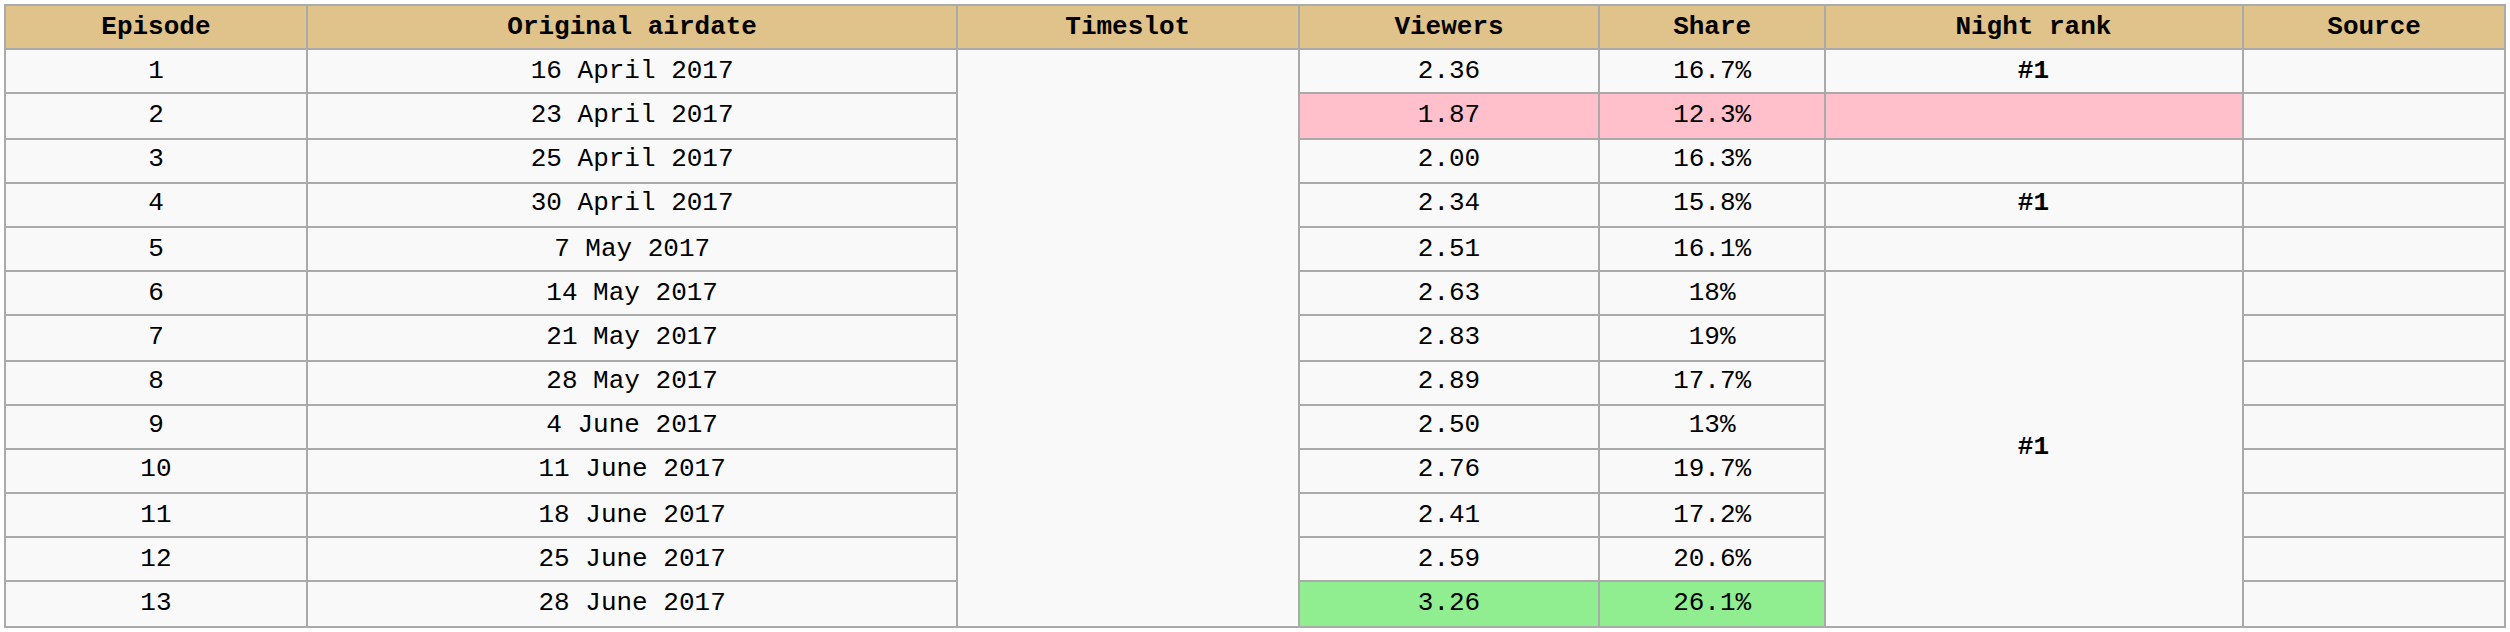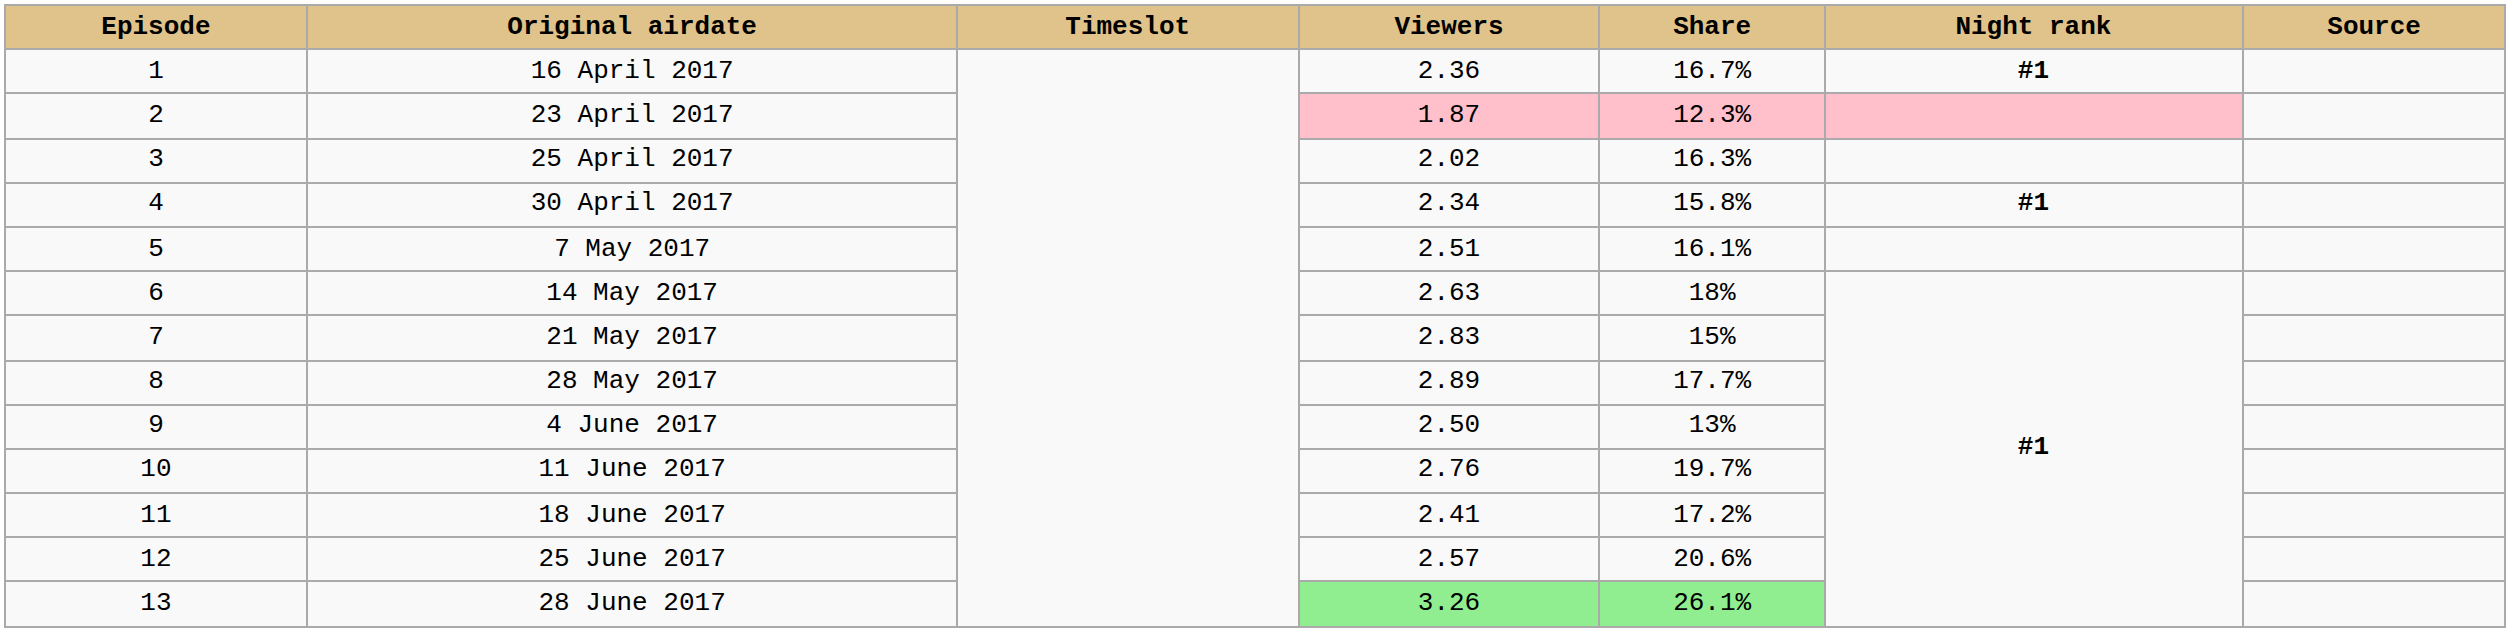 <table class="wikitable plainrowheaders" style="text-align:center; line-height:16px; width:99%">
 <tr style="background:#DFC38A">
 <td><strong>Episode</strong></td>
 <td><strong>Original airdate</strong></td>
 <td><strong>Timeslot</strong></td>
 <td><strong>Viewers<br></strong></td>
 <td><strong>Share</strong></td>
 <td><strong>Night rank</strong></td>
 <td><strong>Source</strong></td>
 </tr>
 <tr>
 <td>1</td>
 <td>16 April 2017</td>
 <td rowspan=13></td>
 <td>2.36</td>
 <td>16.7%</td>
 <td><strong>#1</strong></td>
 <td></td>
 </tr>
 <tr>
 <td>2</td>
 <td>23 April 2017</td>
 <td bgcolor=#FFC0CB>1.87</td>
 <td bgcolor=#FFC0CB>12.3%</td>
 <td bgcolor=#FFC0CB></td>
 <td></td>
 </tr>
 <tr>
 <td>3</td>
 <td>25 April 2017</td>
-<td>2.00</td>
+<td>2.02</td>
 <td>16.3%</td>
 <td></td>
 <td></td>
 </tr>
 <tr>
 <td>4</td>
 <td>30 April 2017</td>
 <td>2.34</td>
 <td>15.8%</td>
 <td><strong>#1</strong></td>
 <td></td>
 </tr>
 <tr>
 <td>5</td>
 <td>7 May 2017</td>
 <td>2.51</td>
 <td>16.1%</td>
 <td></td>
 <td></td>
 </tr>
 <tr>
 <td>6</td>
 <td>14 May 2017</td>
 <td>2.63</td>
 <td>18%</td>
 <td rowspan="8"><strong>#1</strong></td>
 <td></td>
 </tr>
 <tr>
 <td>7</td>
 <td>21 May 2017</td>
 <td>2.83</td>
-<td>19%</td>
+<td>15%</td>
 <td></td>
 </tr>
 <tr>
 <td>8</td>
 <td>28 May 2017</td>
 <td>2.89</td>
 <td>17.7%</td>
 <td></td>
 </tr>
 <tr>
 <td>9</td>
 <td>4 June 2017</td>
 <td>2.50</td>
 <td>13%</td>
 <td></td>
 </tr>
 <tr>
 <td>10</td>
 <td>11 June 2017</td>
 <td>2.76</td>
 <td>19.7%</td>
 <td></td>
 </tr>
 <tr>
 <td>11</td>
 <td>18 June 2017</td>
 <td>2.41</td>
 <td>17.2%</td>
 <td></td>
 </tr>
 <tr>
 <td>12</td>
 <td>25 June 2017</td>
-<td>2.59</td>
+<td>2.57</td>
 <td>20.6%</td>
 <td></td>
 </tr>
 <tr>
 <td>13</td>
 <td>28 June 2017</td>
 <td bgcolor=#90EE90>3.26</td>
 <td bgcolor=#90EE90>26.1%</td>
 <td></td>
 </tr>
 </table>
